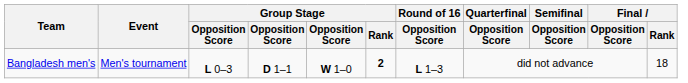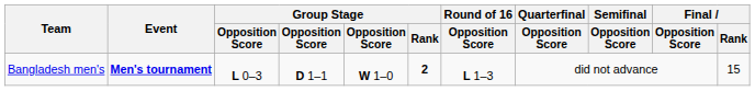 <table class=wikitable style=font-size:90%;text-align:center>
 <tr>
 <th rowspan=2>Team</th>
 <th rowspan=2>Event</th>
 <th colspan=4>Group Stage</th>
 <th>Round of 16</th>
 <th>Quarterfinal</th>
 <th>Semifinal</th>
 <th colspan=2>Final / </th>
 </tr>
 <tr style=font-size:95%>
 <th>Opposition<br>Score</th>
 <th>Opposition<br>Score</th>
 <th>Opposition<br>Score</th>
 <th>Rank</th>
 <th>Opposition<br>Score</th>
 <th>Opposition<br>Score</th>
 <th>Opposition<br>Score</th>
 <th>Opposition<br>Score</th>
 <th>Rank</th>
 </tr>
 <tr>
 <td align=left><a href='#'>Bangladesh men's</a></td>
-<td align=left><a href='#'>Men's tournament</a></td>
+<td align=left><strong><a href='#'>Men's tournament</a></strong></td>
 <td><br><strong>L</strong> 0–3</td>
 <td><br><strong>D</strong> 1–1</td>
 <td><br><strong>W</strong> 1–0</td>
 <td><strong>2</strong></td>
 <td><br><strong>L</strong> 1–3</td>
 <td colspan=3>did not advance</td>
-<td>18</td>
+<td>15</td>
 </tr>
 </table>
